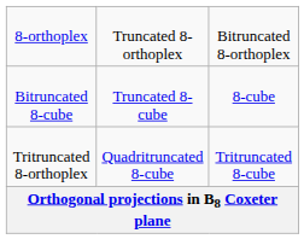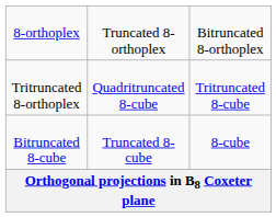 <table class=wikitable align=right width=300 style="margin-left:1em;">
 <tr align=center valign=top>
 <td><br><a href='#'>8-orthoplex</a><br></td>
 <td><br>Truncated 8-orthoplex<br></td>
 <td><br>Bitruncated 8-orthoplex<br></td>
 </tr>
 <tr align=center valign=top>
+<td><br>Tritruncated 8-orthoplex<br></td>
+<td><br><a href='#'>Quadritruncated 8-cube</a><br></td>
+<td><br><a href='#'>Tritruncated 8-cube</a><br></td>
+</tr>
+<tr align=center valign=top>
 <td><br><a href='#'>Bitruncated 8-cube</a><br></td>
 <td><br><a href='#'>Truncated 8-cube</a><br></td>
 <td><br><a href='#'>8-cube</a><br></td>
-</tr>
-<tr align=center valign=top>
-<td><br>Tritruncated 8-orthoplex<br></td>
-<td><br><a href='#'>Quadritruncated 8-cube</a><br></td>
-<td><br><a href='#'>Tritruncated 8-cube</a><br></td>
 </tr>
 <tr>
 <th colspan=3><a href='#'>Orthogonal projections</a> in B<sub>8</sub> <a href='#'>Coxeter plane</a></th>
 </tr>
 </table>
